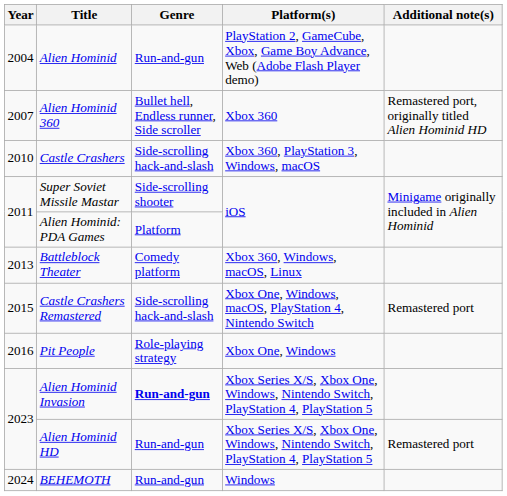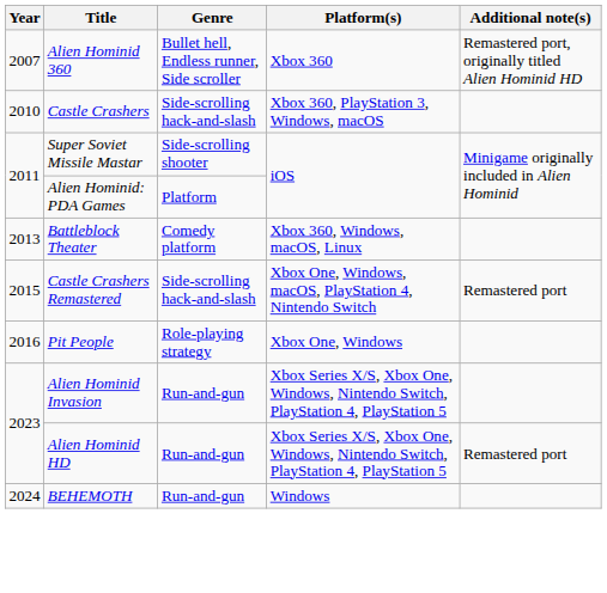 <table class="wikitable sortable">
 <tr>
 <th>Year</th>
 <th>Title</th>
 <th>Genre</th>
 <th>Platform(s)</th>
 <th>Additional note(s)</th>
-</tr>
-<tr>
-<td>2004</td>
-<td><em><a href='#'>Alien Hominid</a></em></td>
-<td><a href='#'>Run-and-gun</a></td>
-<td><a href='#'>PlayStation 2</a>, <a href='#'>GameCube</a>, <a href='#'>Xbox</a>, <a href='#'>Game Boy Advance</a>, Web (<a href='#'>Adobe Flash Player</a> demo)</td>
-<td></td>
 </tr>
 <tr>
 <td>2007</td>
 <td><em><a href='#'>Alien Hominid 360</a></em></td>
 <td><a href='#'>Bullet hell</a>, <a href='#'>Endless runner</a>, <a href='#'>Side scroller</a></td>
 <td><a href='#'>Xbox 360</a></td>
 <td>Remastered port, originally titled <em>Alien Hominid HD</em></td>
 </tr>
 <tr>
 <td>2010</td>
 <td><em><a href='#'>Castle Crashers</a></em></td>
 <td><a href='#'>Side-scrolling</a> <a href='#'>hack-and-slash</a></td>
 <td><a href='#'>Xbox 360</a>, <a href='#'>PlayStation 3</a>, <a href='#'>Windows</a>, <a href='#'>macOS</a></td>
 <td></td>
 </tr>
 <tr>
 <td rowspan="2">2011</td>
 <td><em>Super Soviet Missile Mastar</em></td>
 <td><a href='#'>Side-scrolling</a> <a href='#'>shooter</a></td>
 <td rowspan="2"><a href='#'>iOS</a></td>
 <td rowspan="2"><a href='#'>Minigame</a> originally included in <em>Alien Hominid</em></td>
 </tr>
 <tr>
 <td><em>Alien Hominid: PDA Games</em></td>
 <td><a href='#'>Platform</a></td>
 </tr>
 <tr>
 <td>2013</td>
 <td><em><a href='#'>Battleblock Theater</a></em></td>
 <td><a href='#'>Comedy</a> <a href='#'>platform</a></td>
 <td><a href='#'>Xbox 360</a>, <a href='#'>Windows</a>, <a href='#'>macOS</a>, <a href='#'>Linux</a></td>
 <td></td>
 </tr>
 <tr>
 <td>2015</td>
 <td><em><a href='#'>Castle Crashers Remastered</a></em></td>
 <td><a href='#'>Side-scrolling</a> <a href='#'>hack-and-slash</a></td>
 <td><a href='#'>Xbox One</a>, <a href='#'>Windows</a>, <a href='#'>macOS</a>, <a href='#'>PlayStation 4</a>, <a href='#'>Nintendo Switch</a></td>
 <td>Remastered port</td>
 </tr>
 <tr>
 <td>2016</td>
 <td><em><a href='#'>Pit People</a></em></td>
 <td><a href='#'>Role-playing</a> <a href='#'>strategy</a></td>
 <td><a href='#'>Xbox One</a>, <a href='#'>Windows</a></td>
 <td></td>
 </tr>
 <tr>
 <td rowspan="2">2023</td>
 <td><em><a href='#'>Alien Hominid Invasion</a></em></td>
-<td><strong><a href='#'>Run-and-gun</a></strong></td>
+<td><a href='#'>Run-and-gun</a></td>
 <td><a href='#'>Xbox Series X/S</a>, <a href='#'>Xbox One</a>, <a href='#'>Windows</a>, <a href='#'>Nintendo Switch</a>, <a href='#'>PlayStation 4</a>, <a href='#'>PlayStation 5</a></td>
 <td></td>
 </tr>
 <tr>
 <td><em><a href='#'>Alien Hominid HD</a></em></td>
 <td><a href='#'>Run-and-gun</a></td>
 <td><a href='#'>Xbox Series X/S</a>, <a href='#'>Xbox One</a>, <a href='#'>Windows</a>, <a href='#'>Nintendo Switch</a>, <a href='#'>PlayStation 4</a>, <a href='#'>PlayStation 5</a></td>
 <td>Remastered port</td>
 </tr>
 <tr>
 <td>2024</td>
 <td><em><a href='#'>BEHEMOTH</a></em></td>
 <td><a href='#'>Run-and-gun</a></td>
 <td><a href='#'>Windows</a></td>
 <td></td>
 </tr>
 </table>
